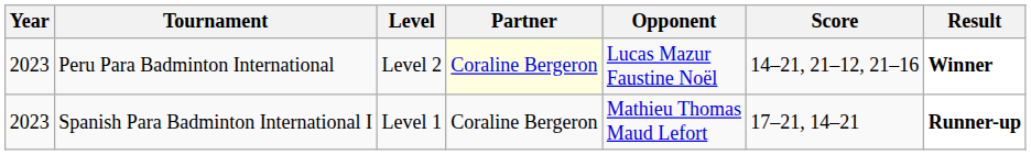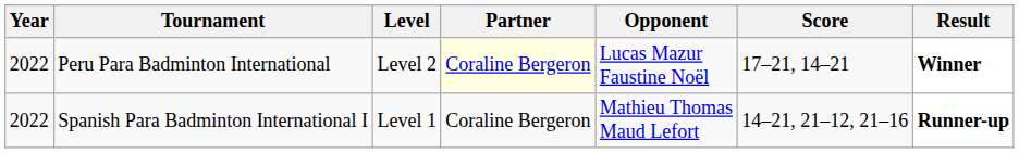 <table class="sortable wikitable" style="font-size: 90%;">
 <tr>
 <th>Year</th>
 <th>Tournament</th>
 <th>Level</th>
 <th>Partner</th>
 <th>Opponent</th>
 <th>Score</th>
 <th>Result</th>
 </tr>
 <tr>
-<td align="center">2023</td>
+<td align="center">2022</td>
 <td align="left">Peru Para Badminton International</td>
 <td align="left">Level 2</td>
 <td align="left" style="background: lightyellow;"> <a href='#'>Coraline Bergeron</a></td>
 <td align="left"> <a href='#'>Lucas Mazur</a><br> <a href='#'>Faustine Noël</a></td>
-<td align="left">14–21, 21–12, 21–16</td>
+<td align="left">17–21, 14–21</td>
 <td style="text-align:left; background:white"> <strong>Winner</strong></td>
 </tr>
 <tr>
-<td align="center">2023</td>
+<td align="center">2022</td>
 <td align="left">Spanish Para Badminton International I</td>
 <td align="left">Level 1</td>
 <td align="left"> Coraline Bergeron</td>
 <td align="left"> <a href='#'>Mathieu Thomas</a><br> <a href='#'>Maud Lefort</a></td>
-<td align="left">17–21, 14–21</td>
+<td align="left">14–21, 21–12, 21–16</td>
 <td style="text-align:left; background:white"> <strong>Runner-up</strong></td>
 </tr>
 </table>
